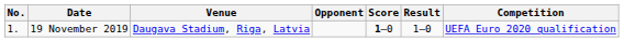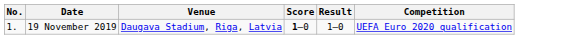 <table class="wikitable">
 <tr>
 <th>No.</th>
 <th>Date</th>
 <th>Venue</th>
-<th>Opponent</th>
 <th>Score</th>
 <th>Result</th>
 <th>Competition</th>
 </tr>
 <tr>
 <td>1.</td>
 <td>19 November 2019</td>
 <td><a href='#'>Daugava Stadium</a>, <a href='#'>Riga</a>, <a href='#'>Latvia</a></td>
-<td></td>
 <td align=center><strong>1</strong>–0</td>
 <td align=center>1–0</td>
 <td><a href='#'>UEFA Euro 2020 qualification</a></td>
 </tr>
 </table>
